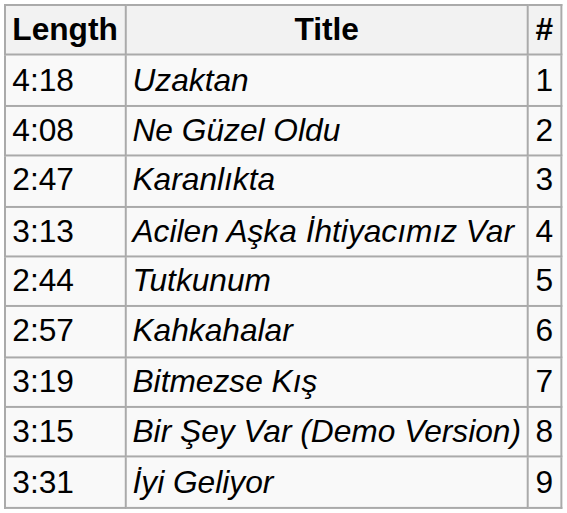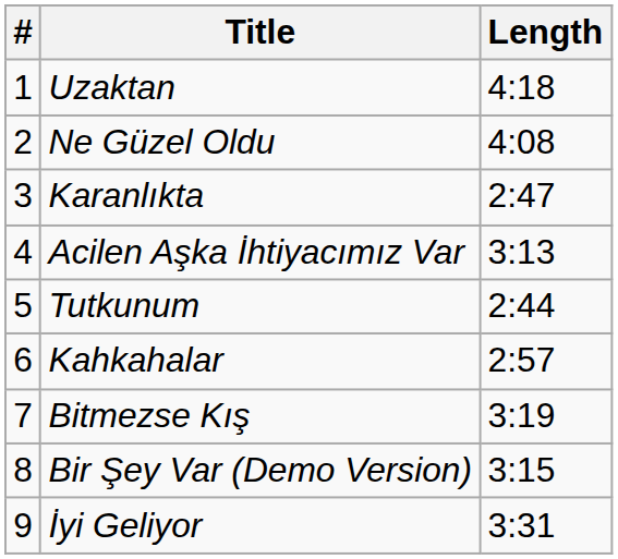 <table class="wikitable sortable">
 <tr>
+<th>#</th>
+<th>Title</th>
 <th>Length</th>
-<th>Title</th>
-<th>#</th>
 </tr>
 <tr>
+<td>1</td>
+<td><em>Uzaktan</em></td>
 <td>4:18</td>
-<td><em>Uzaktan</em></td>
-<td>1</td>
 </tr>
 <tr>
+<td>2</td>
+<td><em>Ne Güzel Oldu</em></td>
 <td>4:08</td>
-<td><em>Ne Güzel Oldu</em></td>
-<td>2</td>
 </tr>
 <tr>
+<td>3</td>
+<td><em>Karanlıkta</em></td>
 <td>2:47</td>
-<td><em>Karanlıkta</em></td>
-<td>3</td>
 </tr>
 <tr>
+<td>4</td>
+<td><em>Acilen Aşka İhtiyacımız Var</em></td>
 <td>3:13</td>
-<td><em>Acilen Aşka İhtiyacımız Var</em></td>
-<td>4</td>
 </tr>
 <tr>
+<td>5</td>
+<td><em>Tutkunum</em></td>
 <td>2:44</td>
-<td><em>Tutkunum</em></td>
-<td>5</td>
 </tr>
 <tr>
+<td>6</td>
+<td><em>Kahkahalar</em></td>
 <td>2:57</td>
-<td><em>Kahkahalar</em></td>
-<td>6</td>
 </tr>
 <tr>
+<td>7</td>
+<td><em>Bitmezse Kış</em></td>
 <td>3:19</td>
-<td><em>Bitmezse Kış</em></td>
-<td>7</td>
 </tr>
 <tr>
+<td>8</td>
+<td><em>Bir Şey Var (Demo Version)</em></td>
 <td>3:15</td>
-<td><em>Bir Şey Var (Demo Version)</em></td>
-<td>8</td>
 </tr>
 <tr>
+<td>9</td>
+<td><em>İyi Geliyor</em></td>
 <td>3:31</td>
-<td><em>İyi Geliyor</em></td>
-<td>9</td>
 </tr>
 </table>
